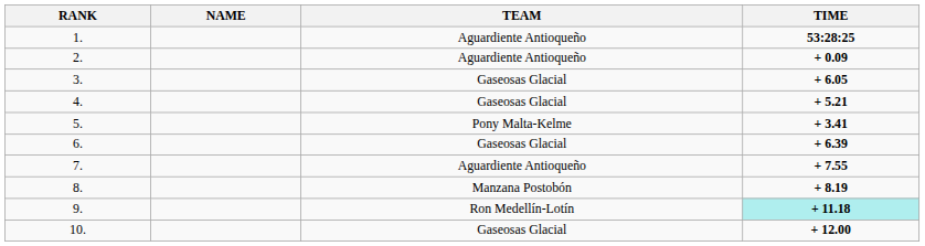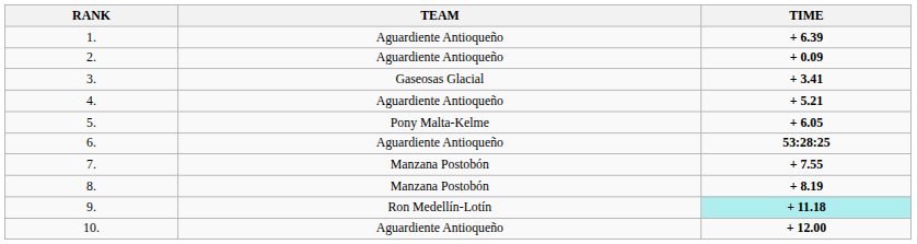 <table class=wikitable style="font-size:90%" width="80%">
 <tr>
 <th>RANK</th>
-<th>NAME</th>
 <th>TEAM</th>
 <th>TIME</th>
 </tr>
 <tr>
 <td align="center">1.</td>
-<td></td>
 <td align="center">Aguardiente Antioqueño</td>
-<td align="center"><strong>53:28:25</strong></td>
+<td align="center"><strong>+ 6.39</strong></td>
 </tr>
 <tr>
 <td align="center">2.</td>
-<td></td>
 <td align="center">Aguardiente Antioqueño</td>
 <td align="center"><strong>+ 0.09</strong></td>
 </tr>
 <tr>
 <td align="center">3.</td>
-<td></td>
 <td align="center">Gaseosas Glacial</td>
-<td align="center"><strong>+ 6.05</strong></td>
+<td align="center"><strong>+ 3.41</strong></td>
 </tr>
 <tr>
 <td align="center">4.</td>
-<td></td>
-<td align="center">Gaseosas Glacial</td>
+<td align="center">Aguardiente Antioqueño</td>
 <td align="center"><strong>+ 5.21</strong></td>
 </tr>
 <tr>
 <td align="center">5.</td>
-<td></td>
 <td align="center">Pony Malta-Kelme</td>
-<td align="center"><strong>+ 3.41</strong></td>
+<td align="center"><strong>+ 6.05</strong></td>
 </tr>
 <tr>
 <td align="center">6.</td>
-<td></td>
-<td align="center">Gaseosas Glacial</td>
-<td align="center"><strong>+ 6.39</strong></td>
+<td align="center">Aguardiente Antioqueño</td>
+<td align="center"><strong>53:28:25</strong></td>
 </tr>
 <tr>
 <td align="center">7.</td>
-<td></td>
-<td align="center">Aguardiente Antioqueño</td>
+<td align="center">Manzana Postobón</td>
 <td align="center"><strong>+ 7.55</strong></td>
 </tr>
 <tr>
 <td align="center">8.</td>
-<td></td>
 <td align="center">Manzana Postobón</td>
 <td align="center"><strong>+ 8.19</strong></td>
 </tr>
 <tr>
 <td align="center">9.</td>
-<td></td>
 <td align="center">Ron Medellín-Lotín</td>
 <td align="center" style="background: paleturquoise;"><strong>+ 11.18</strong></td>
 </tr>
 <tr>
 <td align="center">10.</td>
-<td></td>
-<td align="center">Gaseosas Glacial</td>
+<td align="center">Aguardiente Antioqueño</td>
 <td align="center"><strong>+ 12.00</strong></td>
 </tr>
 </table>
